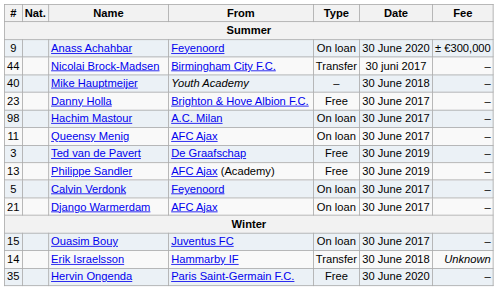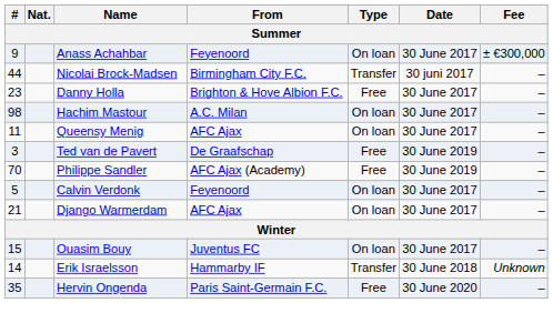 <table class="wikitable sortable" style="font-size:85%;">
 <tr>
 <th>#</th>
 <th>Nat.</th>
 <th width="140">Name</th>
 <th width="170">From</th>
 <th>Type</th>
 <th>Date</th>
 <th>Fee</th>
 </tr>
 <tr>
 <th colspan=7>Summer</th>
 </tr>
 <tr bgcolor="#EBF1F6">
 <td align=center>9</td>
 <td align=center></td>
 <td><a href='#'>Anass Achahbar</a></td>
 <td> <a href='#'>Feyenoord</a></td>
 <td align=center>On loan</td>
-<td align=center>30 June 2020</td>
+<td align=center>30 June 2017</td>
 <td align=right>± €300,000</td>
 </tr>
 <tr>
 <td align=center>44</td>
 <td align=center></td>
 <td><a href='#'>Nicolai Brock-Madsen</a></td>
 <td> <a href='#'>Birmingham City F.C.</a></td>
 <td align=center>Transfer</td>
 <td align=center>30 juni 2017</td>
-<td align=right>–</td>
-</tr>
-<tr bgcolor="#EBF1F6">
-<td align=center>40</td>
-<td align=center></td>
-<td><a href='#'>Mike Hauptmeijer</a></td>
-<td> <em>Youth Academy</em></td>
-<td align=center>–</td>
-<td align=center>30 June 2018</td>
 <td align=right>–</td>
 </tr>
 <tr>
 <td align=center>23</td>
 <td align=center></td>
 <td><a href='#'>Danny Holla</a></td>
 <td> <a href='#'>Brighton & Hove Albion F.C.</a></td>
 <td align=center>Free</td>
 <td align=center>30 June 2017</td>
 <td align=right>–</td>
 </tr>
 <tr bgcolor="#EBF1F6">
 <td align=center>98</td>
 <td align=center></td>
 <td><a href='#'>Hachim Mastour</a></td>
 <td> <a href='#'>A.C. Milan</a></td>
 <td align=center>On loan</td>
 <td align=center>30 June 2017</td>
 <td align=right>–</td>
 </tr>
 <tr>
 <td align=center>11</td>
 <td align=center></td>
 <td><a href='#'>Queensy Menig</a></td>
 <td> <a href='#'>AFC Ajax</a></td>
 <td align=center>On loan</td>
 <td align=center>30 June 2017</td>
 <td align=right>–</td>
 </tr>
 <tr bgcolor="#EBF1F6">
 <td align=center>3</td>
 <td align=center></td>
 <td><a href='#'>Ted van de Pavert</a></td>
 <td> <a href='#'>De Graafschap</a></td>
 <td align=center>Free</td>
 <td align=center>30 June 2019</td>
 <td align=right>–</td>
 </tr>
 <tr>
-<td align=center>13</td>
+<td align=center>70</td>
 <td align=center></td>
 <td><a href='#'>Philippe Sandler</a></td>
 <td> <a href='#'>AFC Ajax</a> (Academy)</td>
 <td align=center>Free</td>
 <td align=center>30 June 2019</td>
 <td align=right>–</td>
 </tr>
 <tr bgcolor="#EBF1F6">
 <td align=center>5</td>
 <td align=center></td>
 <td><a href='#'>Calvin Verdonk</a></td>
 <td> <a href='#'>Feyenoord</a></td>
 <td align=center>On loan</td>
 <td align=center>30 June 2017</td>
 <td align=right>–</td>
 </tr>
 <tr>
 <td align=center>21</td>
 <td align=center></td>
 <td><a href='#'>Django Warmerdam</a></td>
 <td> <a href='#'>AFC Ajax</a></td>
 <td align=center>On loan</td>
 <td align=center>30 June 2017</td>
 <td align=right>–</td>
 </tr>
 <tr>
 <th colspan=7>Winter</th>
 </tr>
 <tr bgcolor="#EBF1F6">
 <td align=center>15</td>
 <td align=center></td>
 <td><a href='#'>Ouasim Bouy</a></td>
 <td> <a href='#'>Juventus FC</a></td>
 <td align=center>On loan</td>
 <td align=center>30 June 2017</td>
 <td align=right>–</td>
 </tr>
 <tr>
 <td align=center>14</td>
 <td align=center></td>
 <td><a href='#'>Erik Israelsson</a></td>
 <td> <a href='#'>Hammarby IF</a></td>
 <td align=center>Transfer</td>
 <td align=center>30 June 2018</td>
 <td align=right><em>Unknown</em></td>
 </tr>
 <tr bgcolor="#EBF1F6">
 <td align=center>35</td>
 <td align=center></td>
 <td><a href='#'>Hervin Ongenda</a></td>
 <td> <a href='#'>Paris Saint-Germain F.C.</a></td>
 <td align=center>Free</td>
 <td align=center>30 June 2020</td>
 <td align=right>–</td>
 </tr>
 </table>
